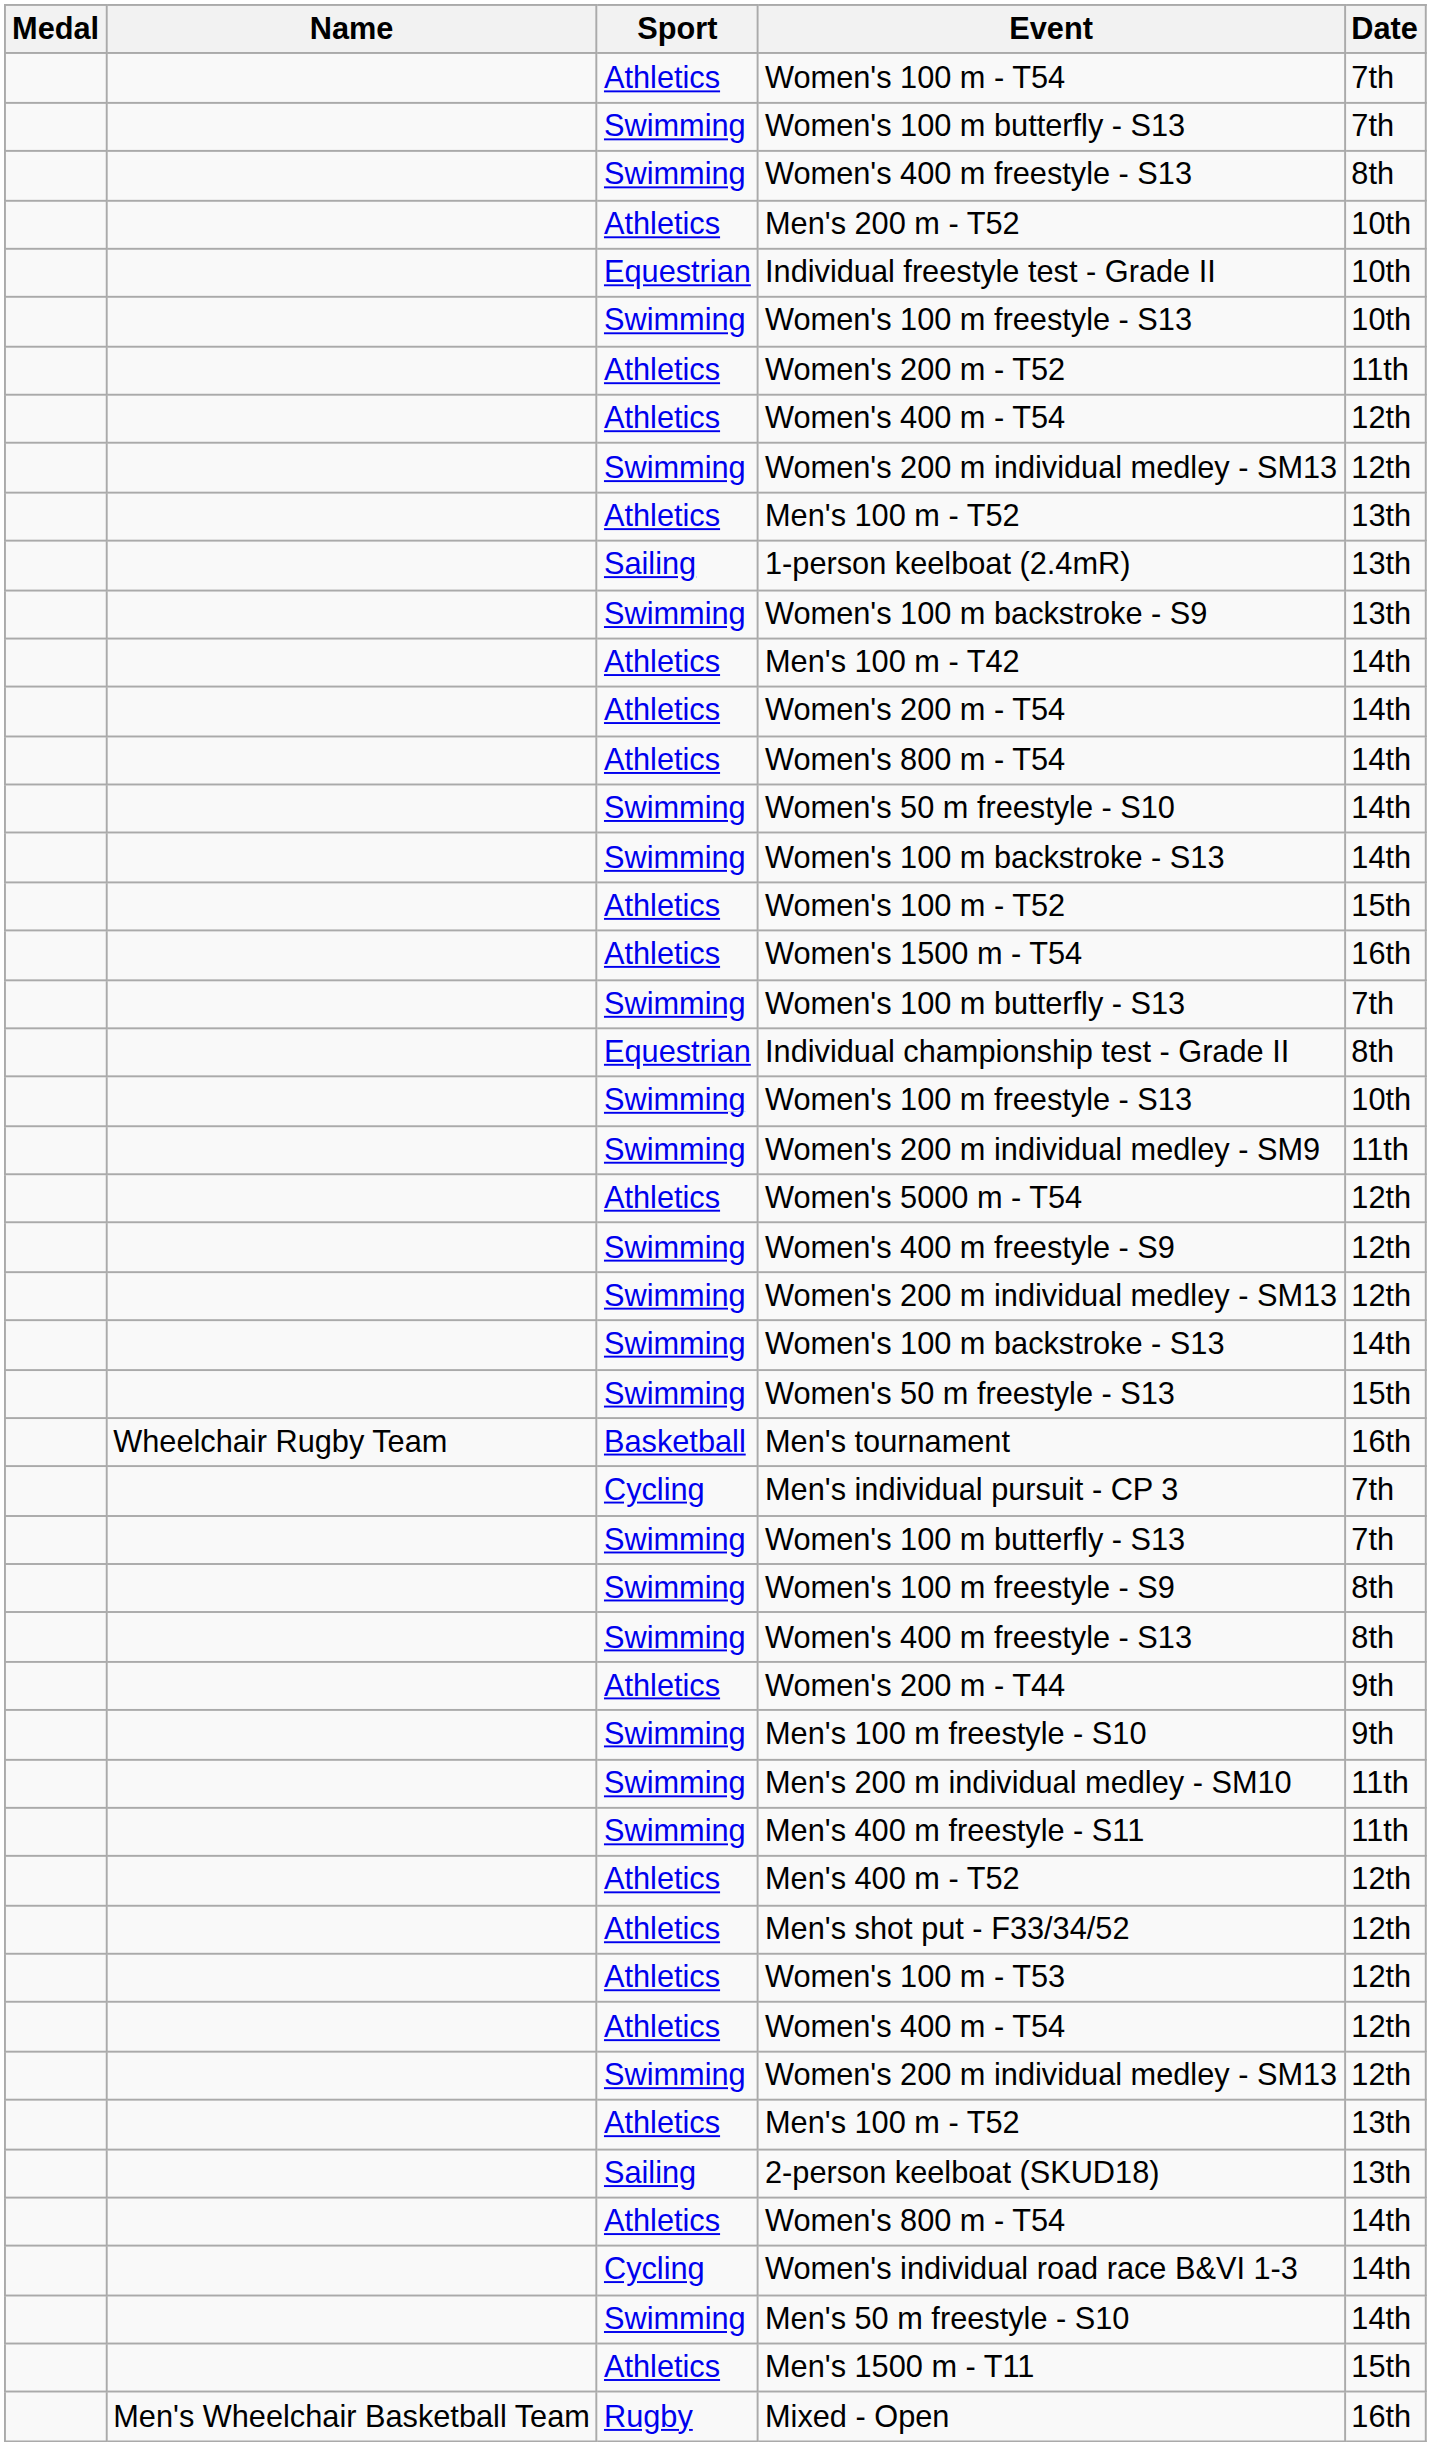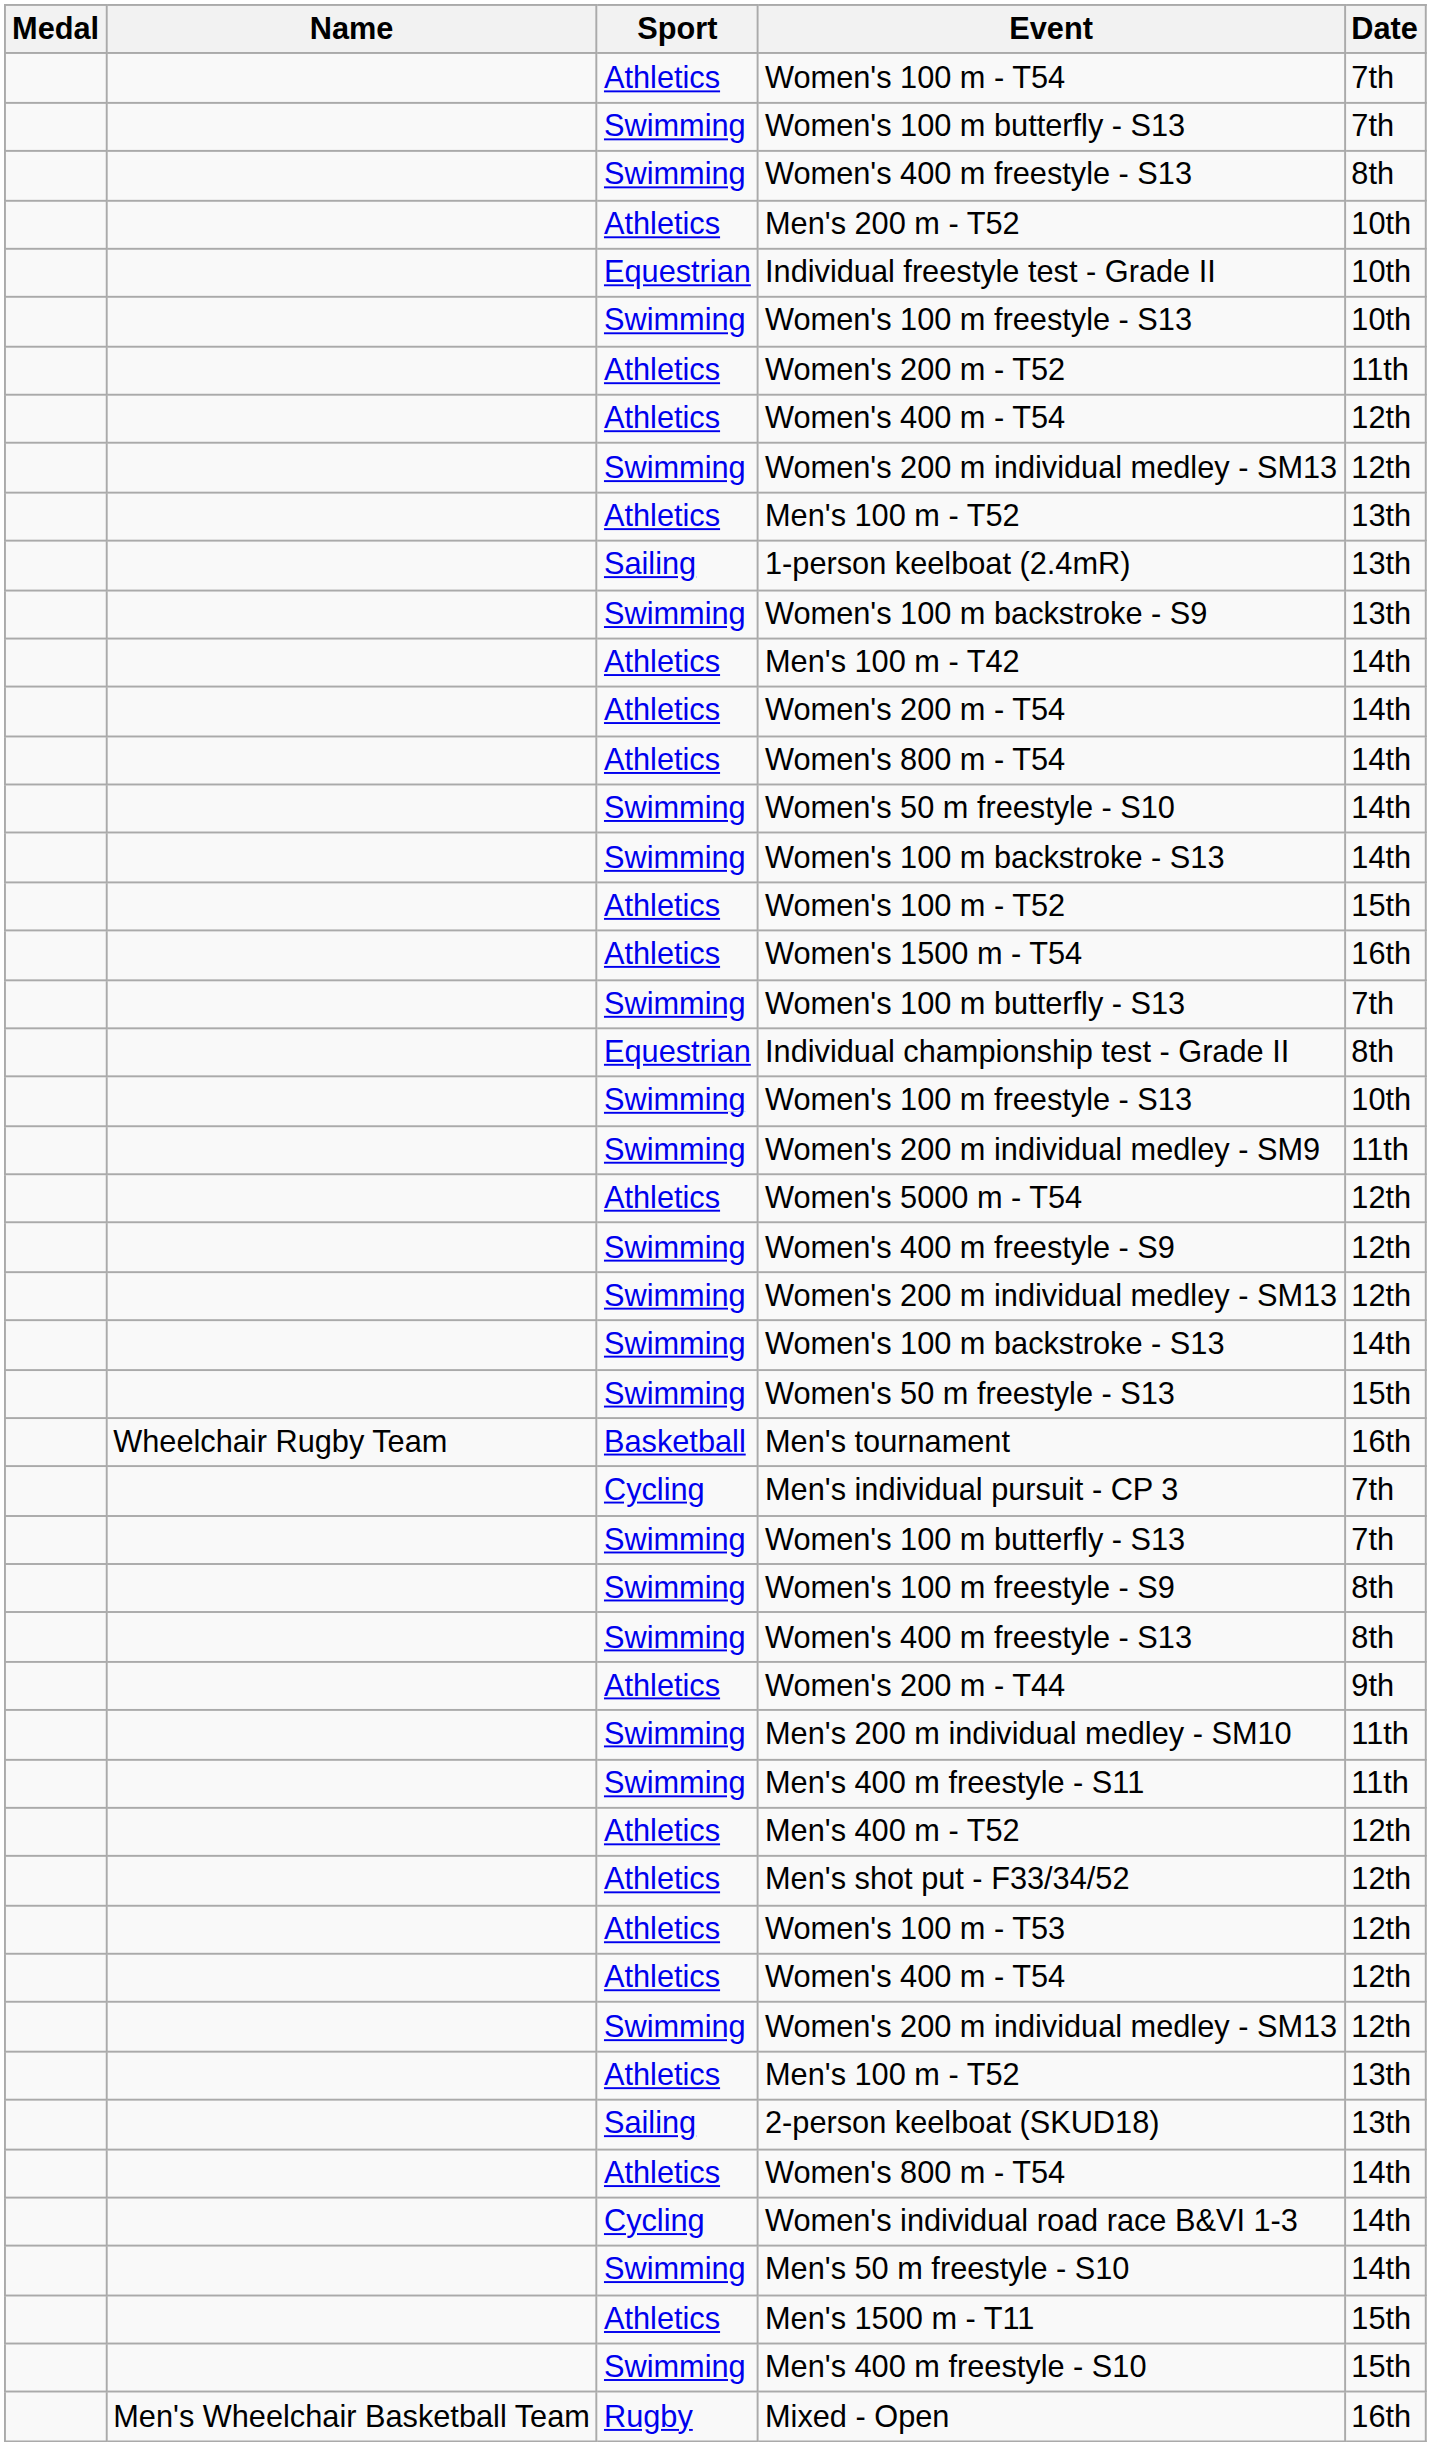 <table class="wikitable sortable">
 <tr>
 <th>Medal</th>
 <th>Name</th>
 <th>Sport</th>
 <th>Event</th>
 <th>Date</th>
 </tr>
 <tr>
 <td></td>
 <td></td>
 <td><a href='#'>Athletics</a></td>
 <td>Women's 100 m - T54</td>
 <td>7th</td>
 </tr>
 <tr>
 <td></td>
 <td></td>
 <td><a href='#'>Swimming</a></td>
 <td>Women's 100 m butterfly - S13</td>
 <td>7th</td>
 </tr>
 <tr>
 <td></td>
 <td></td>
 <td><a href='#'>Swimming</a></td>
 <td>Women's 400 m freestyle - S13</td>
 <td>8th</td>
 </tr>
 <tr>
 <td></td>
 <td></td>
 <td><a href='#'>Athletics</a></td>
 <td>Men's 200 m - T52</td>
 <td>10th</td>
 </tr>
 <tr>
 <td></td>
 <td></td>
 <td><a href='#'>Equestrian</a></td>
 <td>Individual freestyle test - Grade II</td>
 <td>10th</td>
 </tr>
 <tr>
 <td></td>
 <td></td>
 <td><a href='#'>Swimming</a></td>
 <td>Women's 100 m freestyle - S13</td>
 <td>10th</td>
 </tr>
 <tr>
 <td></td>
 <td></td>
 <td><a href='#'>Athletics</a></td>
 <td>Women's 200 m - T52</td>
 <td>11th</td>
 </tr>
 <tr>
 <td></td>
 <td></td>
 <td><a href='#'>Athletics</a></td>
 <td>Women's 400 m - T54</td>
 <td>12th</td>
 </tr>
 <tr>
 <td></td>
 <td></td>
 <td><a href='#'>Swimming</a></td>
 <td>Women's 200 m individual medley - SM13</td>
 <td>12th</td>
 </tr>
 <tr>
 <td></td>
 <td></td>
 <td><a href='#'>Athletics</a></td>
 <td>Men's 100 m - T52</td>
 <td>13th</td>
 </tr>
 <tr>
 <td></td>
 <td></td>
 <td><a href='#'>Sailing</a></td>
 <td>1-person keelboat (2.4mR)</td>
 <td>13th</td>
 </tr>
 <tr>
 <td></td>
 <td></td>
 <td><a href='#'>Swimming</a></td>
 <td>Women's 100 m backstroke - S9</td>
 <td>13th</td>
 </tr>
 <tr>
 <td></td>
 <td></td>
 <td><a href='#'>Athletics</a></td>
 <td>Men's 100 m - T42</td>
 <td>14th</td>
 </tr>
 <tr>
 <td></td>
 <td></td>
 <td><a href='#'>Athletics</a></td>
 <td>Women's 200 m - T54</td>
 <td>14th</td>
 </tr>
 <tr>
 <td></td>
 <td></td>
 <td><a href='#'>Athletics</a></td>
 <td>Women's 800 m - T54</td>
 <td>14th</td>
 </tr>
 <tr>
 <td></td>
 <td></td>
 <td><a href='#'>Swimming</a></td>
 <td>Women's 50 m freestyle - S10</td>
 <td>14th</td>
 </tr>
 <tr>
 <td></td>
 <td></td>
 <td><a href='#'>Swimming</a></td>
 <td>Women's 100 m backstroke - S13</td>
 <td>14th</td>
 </tr>
 <tr>
 <td></td>
 <td></td>
 <td><a href='#'>Athletics</a></td>
 <td>Women's 100 m - T52</td>
 <td>15th</td>
 </tr>
 <tr>
 <td></td>
 <td></td>
 <td><a href='#'>Athletics</a></td>
 <td>Women's 1500 m - T54</td>
 <td>16th</td>
 </tr>
 <tr>
 <td></td>
 <td></td>
 <td><a href='#'>Swimming</a></td>
 <td>Women's 100 m butterfly - S13</td>
 <td>7th</td>
 </tr>
 <tr>
 <td></td>
 <td></td>
 <td><a href='#'>Equestrian</a></td>
 <td>Individual championship test - Grade II</td>
 <td>8th</td>
 </tr>
 <tr>
 <td></td>
 <td></td>
 <td><a href='#'>Swimming</a></td>
 <td>Women's 100 m freestyle - S13</td>
 <td>10th</td>
 </tr>
 <tr>
 <td></td>
 <td></td>
 <td><a href='#'>Swimming</a></td>
 <td>Women's 200 m individual medley - SM9</td>
 <td>11th</td>
 </tr>
 <tr>
 <td></td>
 <td></td>
 <td><a href='#'>Athletics</a></td>
 <td>Women's 5000 m - T54</td>
 <td>12th</td>
 </tr>
 <tr>
 <td></td>
 <td></td>
 <td><a href='#'>Swimming</a></td>
 <td>Women's 400 m freestyle - S9</td>
 <td>12th</td>
 </tr>
 <tr>
 <td></td>
 <td></td>
 <td><a href='#'>Swimming</a></td>
 <td>Women's 200 m individual medley - SM13</td>
 <td>12th</td>
 </tr>
 <tr>
 <td></td>
 <td></td>
 <td><a href='#'>Swimming</a></td>
 <td>Women's 100 m backstroke - S13</td>
 <td>14th</td>
 </tr>
 <tr>
 <td></td>
 <td></td>
 <td><a href='#'>Swimming</a></td>
 <td>Women's 50 m freestyle - S13</td>
 <td>15th</td>
 </tr>
 <tr>
 <td></td>
 <td>Wheelchair Rugby Team<br></td>
 <td><a href='#'>Basketball</a></td>
 <td>Men's tournament</td>
 <td>16th</td>
 </tr>
 <tr>
 <td></td>
 <td></td>
 <td><a href='#'>Cycling</a></td>
 <td>Men's individual pursuit - CP 3</td>
 <td>7th</td>
 </tr>
 <tr>
 <td></td>
 <td></td>
 <td><a href='#'>Swimming</a></td>
 <td>Women's 100 m butterfly - S13</td>
 <td>7th</td>
 </tr>
 <tr>
 <td></td>
 <td></td>
 <td><a href='#'>Swimming</a></td>
 <td>Women's 100 m freestyle - S9</td>
 <td>8th</td>
 </tr>
 <tr>
 <td></td>
 <td></td>
 <td><a href='#'>Swimming</a></td>
 <td>Women's 400 m freestyle - S13</td>
 <td>8th</td>
 </tr>
 <tr>
 <td></td>
 <td></td>
 <td><a href='#'>Athletics</a></td>
 <td>Women's 200 m - T44</td>
 <td>9th</td>
 </tr>
 <tr>
 <td></td>
 <td></td>
 <td><a href='#'>Swimming</a></td>
-<td>Men's 100 m freestyle - S10</td>
-<td>9th</td>
-</tr>
-<tr>
-<td></td>
-<td></td>
-<td><a href='#'>Swimming</a></td>
 <td>Men's 200 m individual medley - SM10</td>
 <td>11th</td>
 </tr>
 <tr>
 <td></td>
 <td></td>
 <td><a href='#'>Swimming</a></td>
 <td>Men's 400 m freestyle - S11</td>
 <td>11th</td>
 </tr>
 <tr>
 <td></td>
 <td></td>
 <td><a href='#'>Athletics</a></td>
 <td>Men's 400 m - T52</td>
 <td>12th</td>
 </tr>
 <tr>
 <td></td>
 <td></td>
 <td><a href='#'>Athletics</a></td>
 <td>Men's shot put - F33/34/52</td>
 <td>12th</td>
 </tr>
 <tr>
 <td></td>
 <td></td>
 <td><a href='#'>Athletics</a></td>
 <td>Women's 100 m - T53</td>
 <td>12th</td>
 </tr>
 <tr>
 <td></td>
 <td></td>
 <td><a href='#'>Athletics</a></td>
 <td>Women's 400 m - T54</td>
 <td>12th</td>
 </tr>
 <tr>
 <td></td>
 <td></td>
 <td><a href='#'>Swimming</a></td>
 <td>Women's 200 m individual medley - SM13</td>
 <td>12th</td>
 </tr>
 <tr>
 <td></td>
 <td></td>
 <td><a href='#'>Athletics</a></td>
 <td>Men's 100 m - T52</td>
 <td>13th</td>
 </tr>
 <tr>
 <td></td>
 <td> <br> </td>
 <td><a href='#'>Sailing</a></td>
 <td>2-person keelboat (SKUD18)</td>
 <td>13th</td>
 </tr>
 <tr>
 <td></td>
 <td></td>
 <td><a href='#'>Athletics</a></td>
 <td>Women's 800 m - T54</td>
 <td>14th</td>
 </tr>
 <tr>
 <td></td>
 <td> <br> </td>
 <td><a href='#'>Cycling</a></td>
 <td>Women's individual road race B&VI 1-3</td>
 <td>14th</td>
 </tr>
 <tr>
 <td></td>
 <td></td>
 <td><a href='#'>Swimming</a></td>
 <td>Men's 50 m freestyle - S10</td>
 <td>14th</td>
 </tr>
 <tr>
 <td></td>
 <td></td>
 <td><a href='#'>Athletics</a></td>
 <td>Men's 1500 m - T11</td>
 <td>15th</td>
 </tr>
 <tr>
 <td></td>
+<td></td>
+<td><a href='#'>Swimming</a></td>
+<td>Men's 400 m freestyle - S10</td>
+<td>15th</td>
+</tr>
+<tr>
+<td></td>
 <td>Men's Wheelchair Basketball Team<br></td>
 <td><a href='#'>Rugby</a></td>
 <td>Mixed - Open</td>
 <td>16th</td>
 </tr>
 </table>
